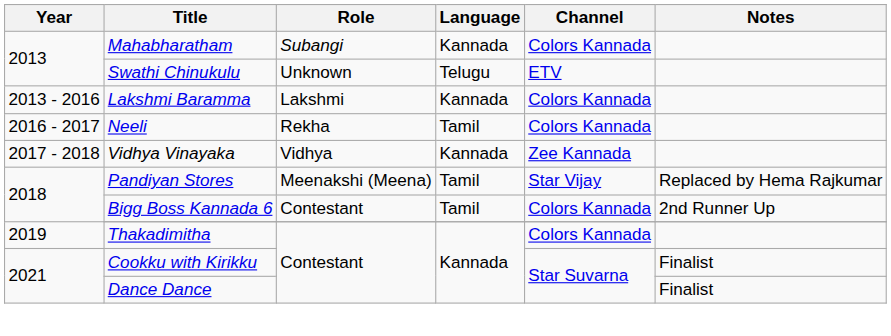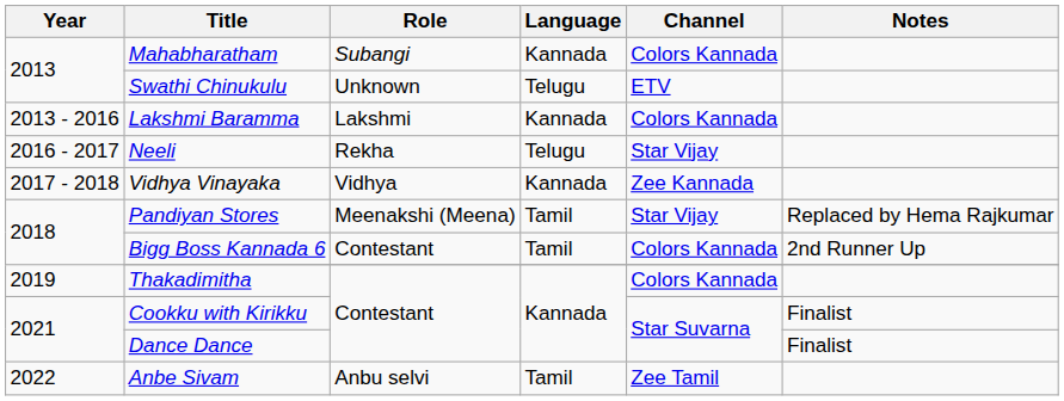 <table class="wikitable sortable">
 <tr>
 <th>Year</th>
 <th>Title</th>
 <th class="unsortable">Role</th>
 <th class="unsortable">Language</th>
 <th class="unsortable">Channel</th>
 <th class="unsortable">Notes</th>
 </tr>
 <tr>
 <td rowspan="2">2013</td>
 <td><em><a href='#'>Mahabharatham</a></em></td>
 <td><em>Subangi</em></td>
 <td>Kannada</td>
 <td><a href='#'>Colors Kannada</a></td>
 <td></td>
 </tr>
 <tr>
 <td><em><a href='#'>Swathi Chinukulu</a></em></td>
 <td>Unknown</td>
 <td>Telugu</td>
 <td><a href='#'>ETV</a></td>
 <td></td>
 </tr>
 <tr>
 <td>2013 - 2016</td>
 <td><em><a href='#'>Lakshmi Baramma</a></em></td>
 <td>Lakshmi</td>
 <td>Kannada</td>
 <td><a href='#'>Colors Kannada</a></td>
 <td></td>
 </tr>
 <tr>
 <td>2016 - 2017</td>
 <td><em><a href='#'>Neeli</a></em></td>
 <td>Rekha</td>
-<td>Tamil</td>
-<td><a href='#'>Colors Kannada</a></td>
+<td>Telugu</td>
+<td><a href='#'>Star Vijay</a></td>
 <td></td>
 </tr>
 <tr>
 <td>2017 - 2018</td>
 <td><em>Vidhya Vinayaka</em></td>
 <td>Vidhya</td>
 <td>Kannada</td>
 <td><a href='#'>Zee Kannada</a></td>
 <td></td>
 </tr>
 <tr>
 <td rowspan="2">2018</td>
 <td><em><a href='#'>Pandiyan Stores</a></em></td>
 <td>Meenakshi (Meena)</td>
 <td>Tamil</td>
 <td><a href='#'>Star Vijay</a></td>
 <td>Replaced by Hema Rajkumar</td>
 </tr>
 <tr>
 <td><em><a href='#'>Bigg Boss Kannada 6</a></em></td>
 <td>Contestant</td>
 <td>Tamil</td>
 <td><a href='#'>Colors Kannada</a></td>
 <td>2nd Runner Up</td>
 </tr>
 <tr>
 <td rowspan="2">2019</td>
 </tr>
 <tr>
 <td><em><a href='#'>Thakadimitha</a></em></td>
 <td rowspan="3">Contestant</td>
 <td rowspan="3">Kannada</td>
 <td><a href='#'>Colors Kannada</a></td>
 <td></td>
 </tr>
 <tr>
 <td rowspan="2">2021</td>
 <td><em><a href='#'>Cookku with Kirikku</a></em></td>
 <td rowspan="2"><a href='#'>Star Suvarna</a></td>
 <td>Finalist</td>
 </tr>
 <tr>
 <td><em><a href='#'>Dance Dance</a></em></td>
 <td>Finalist</td>
 </tr>
+<tr>
+<td>2022</td>
+<td><em> <a href='#'>Anbe Sivam</a></em></td>
+<td>Anbu selvi</td>
+<td>Tamil</td>
+<td><a href='#'>Zee Tamil</a></td>
+<td></td>
+</tr>
 </table>
